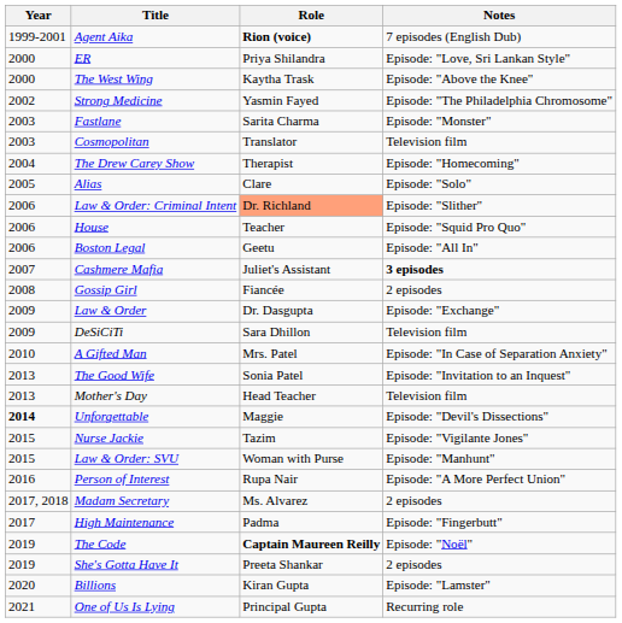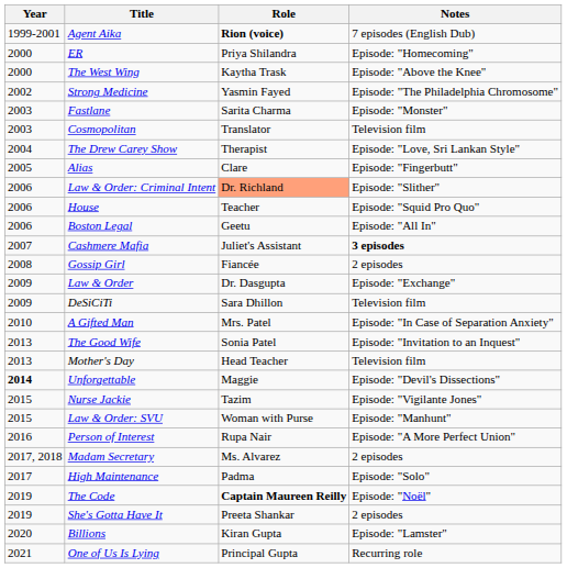 <table class="wikitable sortable">
 <tr>
 <th>Year</th>
 <th>Title</th>
 <th>Role</th>
 <th>Notes</th>
 </tr>
 <tr>
 <td>1999-2001</td>
 <td><em><a href='#'>Agent Aika</a></em></td>
 <td><strong>Rion (voice)</strong></td>
 <td>7 episodes (English Dub)</td>
 </tr>
 <tr>
 <td>2000</td>
 <td><a href='#'><em>ER</em></a></td>
 <td>Priya Shilandra</td>
-<td>Episode: "Love, Sri Lankan Style"</td>
+<td>Episode: "Homecoming"</td>
 </tr>
 <tr>
 <td>2000</td>
 <td><em><a href='#'>The West Wing</a></em></td>
 <td>Kaytha Trask</td>
 <td>Episode: "Above the Knee"</td>
 </tr>
 <tr>
 <td>2002</td>
 <td><em><a href='#'>Strong Medicine</a></em></td>
 <td>Yasmin Fayed</td>
 <td>Episode: "The Philadelphia Chromosome"</td>
 </tr>
 <tr>
 <td>2003</td>
 <td><a href='#'><em>Fastlane</em></a></td>
 <td>Sarita Charma</td>
 <td>Episode: "Monster"</td>
 </tr>
 <tr>
 <td>2003</td>
 <td><a href='#'><em>Cosmopolitan</em></a></td>
 <td>Translator</td>
 <td>Television film</td>
 </tr>
 <tr>
 <td>2004</td>
 <td><em><a href='#'>The Drew Carey Show</a></em></td>
 <td>Therapist</td>
-<td>Episode: "Homecoming"</td>
+<td>Episode: "Love, Sri Lankan Style"</td>
 </tr>
 <tr>
 <td>2005</td>
 <td><a href='#'><em>Alias</em></a></td>
 <td>Clare</td>
-<td>Episode: "Solo"</td>
+<td>Episode: "Fingerbutt"</td>
 </tr>
 <tr>
 <td>2006</td>
 <td><em><a href='#'>Law & Order: Criminal Intent</a></em></td>
 <td style="background: lightsalmon;">Dr. Richland</td>
 <td>Episode: "Slither"</td>
 </tr>
 <tr>
 <td>2006</td>
 <td><a href='#'><em>House</em></a></td>
 <td>Teacher</td>
 <td>Episode: "Squid Pro Quo"</td>
 </tr>
 <tr>
 <td>2006</td>
 <td><em><a href='#'>Boston Legal</a></em></td>
 <td>Geetu</td>
 <td>Episode: "All In"</td>
 </tr>
 <tr>
 <td>2007</td>
 <td><em><a href='#'>Cashmere Mafia</a></em></td>
 <td>Juliet's Assistant</td>
 <td><strong>3 episodes</strong></td>
 </tr>
 <tr>
 <td>2008</td>
 <td><em><a href='#'>Gossip Girl</a></em></td>
 <td>Fiancée</td>
 <td>2 episodes</td>
 </tr>
 <tr>
 <td>2009</td>
 <td><em><a href='#'>Law & Order</a></em></td>
 <td>Dr. Dasgupta</td>
 <td>Episode: "Exchange"</td>
 </tr>
 <tr>
 <td>2009</td>
 <td><em>DeSiCiTi</em></td>
 <td>Sara Dhillon</td>
 <td>Television film</td>
 </tr>
 <tr>
 <td>2010</td>
 <td><em><a href='#'>A Gifted Man</a></em></td>
 <td>Mrs. Patel</td>
 <td>Episode: "In Case of Separation Anxiety"</td>
 </tr>
 <tr>
 <td>2013</td>
 <td><em><a href='#'>The Good Wife</a></em></td>
 <td>Sonia Patel</td>
 <td>Episode: "Invitation to an Inquest"</td>
 </tr>
 <tr>
 <td>2013</td>
 <td><em>Mother's Day</em></td>
 <td>Head Teacher</td>
 <td>Television film</td>
 </tr>
 <tr>
 <td><strong>2014</strong></td>
 <td><a href='#'><em>Unforgettable</em></a></td>
 <td>Maggie</td>
 <td>Episode: "Devil's Dissections"</td>
 </tr>
 <tr>
 <td>2015</td>
 <td><em><a href='#'>Nurse Jackie</a></em></td>
 <td>Tazim</td>
 <td>Episode: "Vigilante Jones"</td>
 </tr>
 <tr>
 <td>2015</td>
 <td><a href='#'><em>Law & Order: SVU</em></a></td>
 <td>Woman with Purse</td>
 <td>Episode: "Manhunt"</td>
 </tr>
 <tr>
 <td>2016</td>
 <td><a href='#'><em>Person of Interest</em></a></td>
 <td>Rupa Nair</td>
 <td>Episode: "A More Perfect Union"</td>
 </tr>
 <tr>
 <td>2017, 2018</td>
 <td><a href='#'><em>Madam Secretary</em></a></td>
 <td>Ms. Alvarez</td>
 <td>2 episodes</td>
 </tr>
 <tr>
 <td>2017</td>
 <td><em><a href='#'>High Maintenance</a></em></td>
 <td>Padma</td>
-<td>Episode: "Fingerbutt"</td>
+<td>Episode: "Solo"</td>
 </tr>
 <tr>
 <td>2019</td>
 <td><a href='#'><em>The Code</em></a></td>
 <td><strong>Captain Maureen Reilly</strong></td>
 <td>Episode: "<a href='#'>Noël</a>"</td>
 </tr>
 <tr>
 <td>2019</td>
 <td><a href='#'><em>She's Gotta Have It</em></a></td>
 <td>Preeta Shankar</td>
 <td>2 episodes</td>
 </tr>
 <tr>
 <td>2020</td>
 <td><a href='#'><em>Billions</em></a></td>
 <td>Kiran Gupta</td>
 <td>Episode: "Lamster"</td>
 </tr>
 <tr>
 <td>2021</td>
 <td><a href='#'><em>One of Us Is Lying</em></a></td>
 <td>Principal Gupta</td>
 <td>Recurring role</td>
 </tr>
 </table>
